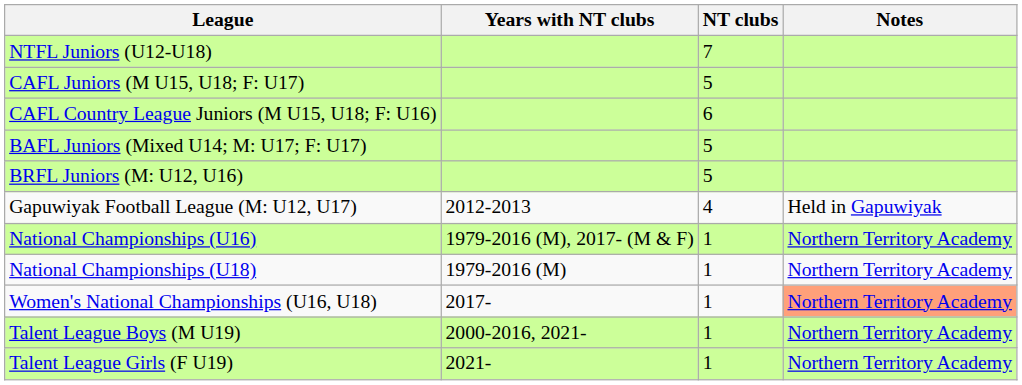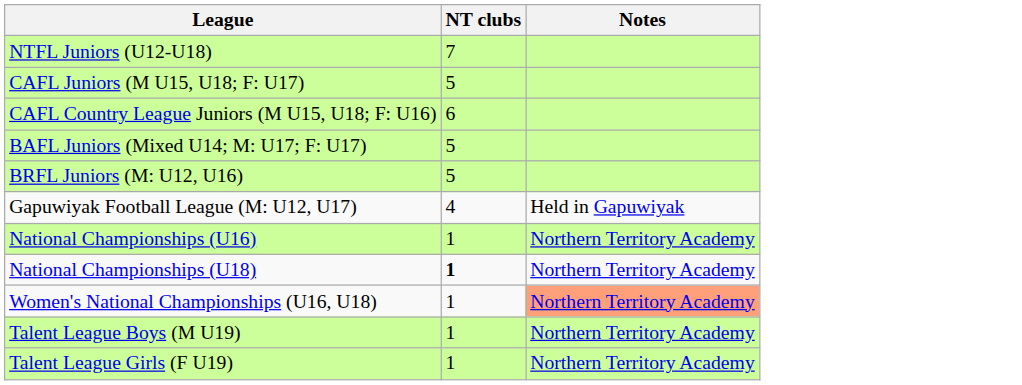 <table class="wikitable sortable" style="font-size:100%">
 <tr>
 <th>League</th>
-<th>Years with NT clubs</th>
 <th>NT clubs</th>
 <th>Notes</th>
 </tr>
 <tr bgcolor="#CCFF99">
 <td><a href='#'>NTFL Juniors</a> (U12-U18)</td>
-<td></td>
 <td>7</td>
 <td></td>
 </tr>
 <tr bgcolor="#CCFF99">
 <td><a href='#'>CAFL Juniors</a> (M U15, U18; F: U17)</td>
-<td></td>
 <td>5</td>
 <td></td>
 </tr>
 <tr bgcolor="#CCFF99">
 <td><a href='#'>CAFL Country League</a> Juniors (M U15, U18; F: U16)</td>
-<td></td>
 <td>6</td>
 <td></td>
 </tr>
 <tr bgcolor="#CCFF99">
 <td><a href='#'>BAFL Juniors</a> (Mixed U14; M: U17; F: U17)</td>
-<td></td>
 <td>5</td>
 <td></td>
 </tr>
 <tr bgcolor="#CCFF99">
 <td><a href='#'>BRFL Juniors</a> (M: U12, U16)</td>
-<td></td>
 <td>5</td>
 <td></td>
 </tr>
 <tr>
 <td>Gapuwiyak Football League (M: U12, U17)</td>
-<td>2012-2013</td>
 <td>4</td>
 <td>Held in <a href='#'>Gapuwiyak</a></td>
 </tr>
 <tr bgcolor="#CCFF99">
 <td><a href='#'>National Championships (U16)</a></td>
-<td>1979-2016 (M), 2017- (M & F)</td>
 <td>1</td>
 <td><a href='#'>Northern Territory Academy</a></td>
 </tr>
 <tr>
 <td><a href='#'>National Championships (U18)</a></td>
-<td>1979-2016 (M)</td>
-<td>1</td>
+<td><strong>1</strong></td>
 <td><a href='#'>Northern Territory Academy</a></td>
 </tr>
 <tr>
 <td><a href='#'>Women's National Championships</a> (U16, U18)</td>
-<td>2017-</td>
 <td>1</td>
 <td style="background: lightsalmon;"><a href='#'>Northern Territory Academy</a></td>
 </tr>
 <tr bgcolor="#CCFF99">
 <td><a href='#'>Talent League Boys</a> (M U19)</td>
-<td>2000-2016, 2021-</td>
 <td>1</td>
 <td><a href='#'>Northern Territory Academy</a></td>
 </tr>
 <tr bgcolor="#CCFF99">
 <td><a href='#'>Talent League Girls</a> (F U19)</td>
-<td>2021-</td>
 <td>1</td>
 <td><a href='#'>Northern Territory Academy</a></td>
 </tr>
 </table>
